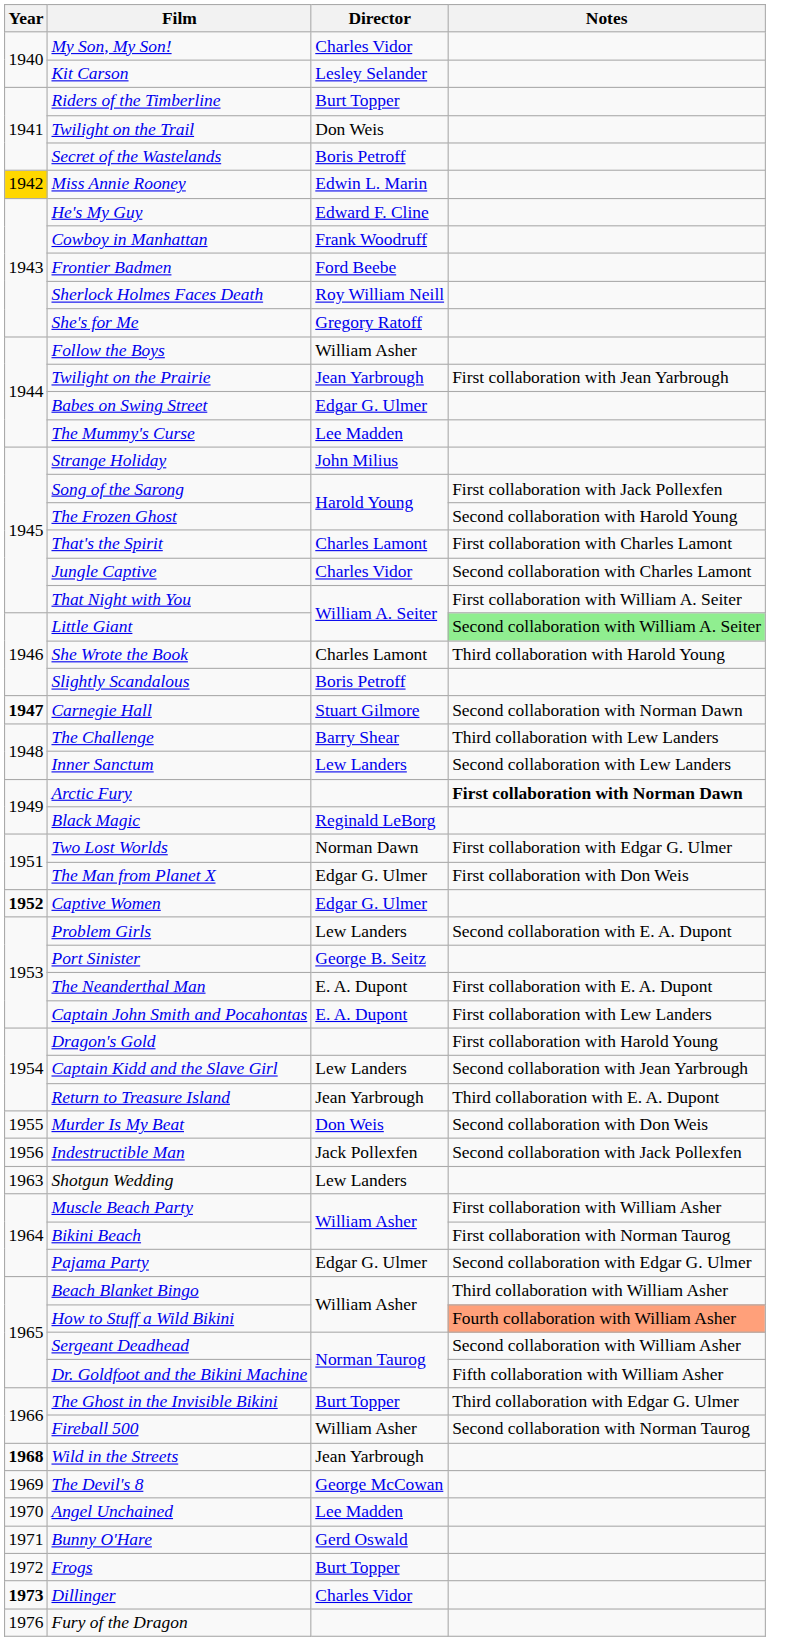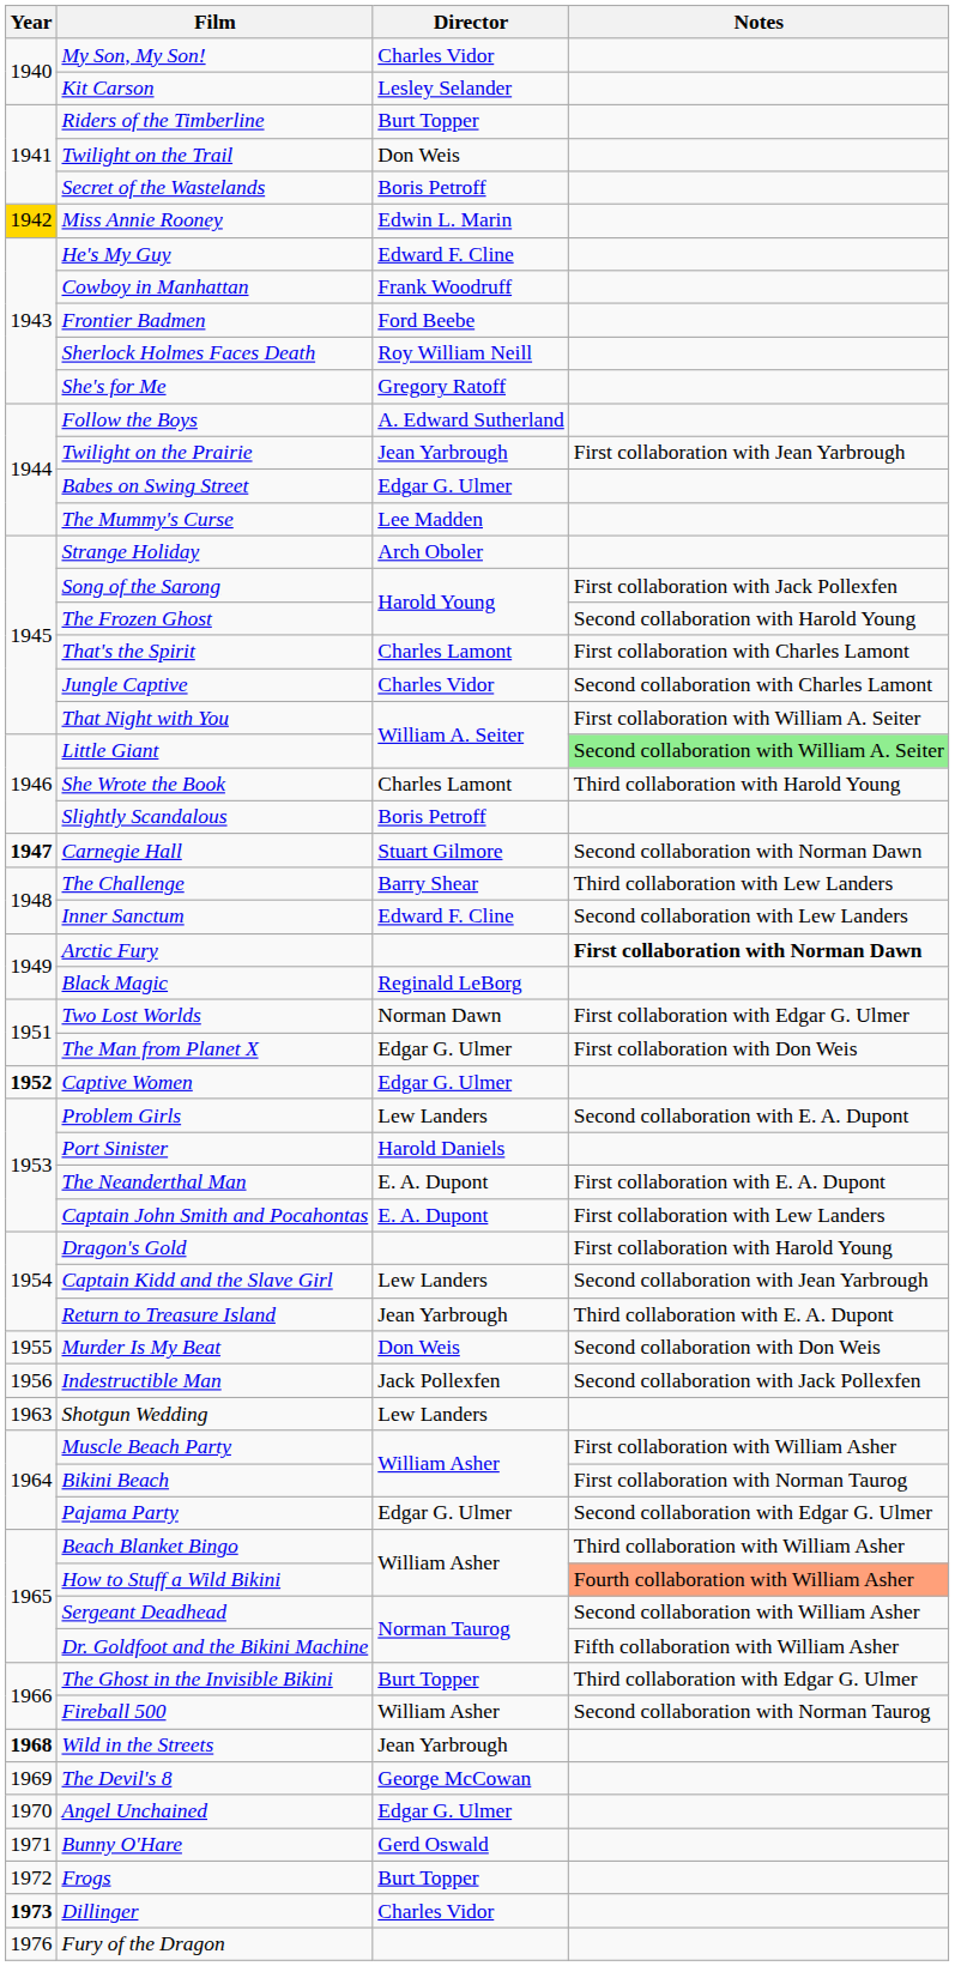 <table class="wikitable">
 <tr>
 <th>Year</th>
 <th>Film</th>
 <th>Director</th>
 <th>Notes</th>
 </tr>
 <tr>
 <td rowspan=2>1940</td>
 <td><em><a href='#'>My Son, My Son!</a></em></td>
 <td><a href='#'>Charles Vidor</a></td>
 <td></td>
 </tr>
 <tr>
 <td><em><a href='#'>Kit Carson</a></em></td>
 <td><a href='#'>Lesley Selander</a></td>
 <td></td>
 </tr>
 <tr>
 <td rowspan=3>1941</td>
 <td><em><a href='#'>Riders of the Timberline</a></em></td>
 <td><a href='#'>Burt Topper</a></td>
 <td></td>
 </tr>
 <tr>
 <td><em><a href='#'>Twilight on the Trail</a></em></td>
 <td>Don Weis</td>
 <td></td>
 </tr>
 <tr>
 <td><em><a href='#'>Secret of the Wastelands</a></em></td>
 <td><a href='#'>Boris Petroff</a></td>
 <td></td>
 </tr>
 <tr>
 <td style="background: gold;">1942</td>
 <td><em><a href='#'>Miss Annie Rooney</a></em></td>
 <td><a href='#'>Edwin L. Marin</a></td>
 <td></td>
 </tr>
 <tr>
 <td rowspan=5>1943</td>
 <td><em><a href='#'>He's My Guy</a></em></td>
 <td><a href='#'>Edward F. Cline</a></td>
 <td></td>
 </tr>
 <tr>
 <td><em><a href='#'>Cowboy in Manhattan</a></em></td>
 <td><a href='#'>Frank Woodruff</a></td>
 <td></td>
 </tr>
 <tr>
 <td><em><a href='#'>Frontier Badmen</a></em></td>
 <td><a href='#'>Ford Beebe</a></td>
 <td></td>
 </tr>
 <tr>
 <td><em><a href='#'>Sherlock Holmes Faces Death</a></em></td>
 <td><a href='#'>Roy William Neill</a></td>
 <td></td>
 </tr>
 <tr>
 <td><em><a href='#'>She's for Me</a></em></td>
 <td><a href='#'>Gregory Ratoff</a></td>
 <td></td>
 </tr>
 <tr>
 <td rowspan=4>1944</td>
 <td><em><a href='#'>Follow the Boys</a></em></td>
-<td>William Asher</td>
+<td><a href='#'>A. Edward Sutherland</a></td>
 <td></td>
 </tr>
 <tr>
 <td><em><a href='#'>Twilight on the Prairie</a></em></td>
 <td><a href='#'>Jean Yarbrough</a></td>
 <td>First collaboration with Jean Yarbrough</td>
 </tr>
 <tr>
 <td><em><a href='#'>Babes on Swing Street</a></em></td>
 <td><a href='#'>Edgar G. Ulmer</a></td>
 <td></td>
 </tr>
 <tr>
 <td><em><a href='#'>The Mummy's Curse</a></em></td>
 <td><a href='#'>Lee Madden</a></td>
 <td></td>
 </tr>
 <tr>
 <td rowspan=6>1945</td>
 <td><em><a href='#'>Strange Holiday</a></em></td>
-<td><a href='#'>John Milius</a></td>
+<td><a href='#'>Arch Oboler</a></td>
 <td></td>
 </tr>
 <tr>
 <td><em><a href='#'>Song of the Sarong</a></em></td>
 <td rowspan=2><a href='#'>Harold Young</a></td>
 <td>First collaboration with Jack Pollexfen</td>
 </tr>
 <tr>
 <td><em><a href='#'>The Frozen Ghost</a></em></td>
 <td>Second collaboration with Harold Young</td>
 </tr>
 <tr>
 <td><em><a href='#'>That's the Spirit</a></em></td>
 <td><a href='#'>Charles Lamont</a></td>
 <td>First collaboration with Charles Lamont</td>
 </tr>
 <tr>
 <td><em><a href='#'>Jungle Captive</a></em></td>
 <td><a href='#'>Charles Vidor</a></td>
 <td>Second collaboration with Charles Lamont</td>
 </tr>
 <tr>
 <td><em><a href='#'>That Night with You</a></em></td>
 <td rowspan=2><a href='#'>William A. Seiter</a></td>
 <td>First collaboration with William A. Seiter</td>
 </tr>
 <tr>
 <td rowspan=3>1946</td>
 <td><em><a href='#'>Little Giant</a></em></td>
 <td style="background: lightgreen;">Second collaboration with William A. Seiter</td>
 </tr>
 <tr>
 <td><em><a href='#'>She Wrote the Book</a></em></td>
 <td>Charles Lamont</td>
 <td>Third collaboration with Harold Young</td>
 </tr>
 <tr>
 <td><em><a href='#'>Slightly Scandalous</a></em></td>
 <td><a href='#'>Boris Petroff</a></td>
 <td></td>
 </tr>
 <tr>
 <td><strong>1947</strong></td>
 <td><em><a href='#'>Carnegie Hall</a></em></td>
 <td><a href='#'>Stuart Gilmore</a></td>
 <td>Second collaboration with Norman Dawn</td>
 </tr>
 <tr>
 <td rowspan=2>1948</td>
 <td><em><a href='#'>The Challenge</a></em></td>
 <td><a href='#'>Barry Shear</a></td>
 <td>Third collaboration with Lew Landers</td>
 </tr>
 <tr>
 <td><em><a href='#'>Inner Sanctum</a></em></td>
-<td><a href='#'>Lew Landers</a></td>
+<td><a href='#'>Edward F. Cline</a></td>
 <td>Second collaboration with Lew Landers</td>
 </tr>
 <tr>
 <td rowspan=2>1949</td>
 <td><em><a href='#'>Arctic Fury</a></em></td>
 <td></td>
 <td><strong>First collaboration with Norman Dawn</strong></td>
 </tr>
 <tr>
 <td><em><a href='#'>Black Magic</a></em></td>
 <td><a href='#'>Reginald LeBorg</a></td>
 <td></td>
 </tr>
 <tr>
 <td rowspan=2>1951</td>
 <td><em><a href='#'>Two Lost Worlds</a></em></td>
 <td>Norman Dawn</td>
 <td>First collaboration with Edgar G. Ulmer</td>
 </tr>
 <tr>
 <td><em><a href='#'>The Man from Planet X</a></em></td>
 <td>Edgar G. Ulmer</td>
 <td>First collaboration with Don Weis</td>
 </tr>
 <tr>
 <td><strong>1952</strong></td>
 <td><em><a href='#'>Captive Women</a></em></td>
 <td><a href='#'>Edgar G. Ulmer</a></td>
 <td></td>
 </tr>
 <tr>
 <td rowspan=4>1953</td>
 <td><em><a href='#'>Problem Girls</a></em></td>
 <td>Lew Landers</td>
 <td>Second collaboration with E. A. Dupont</td>
 </tr>
 <tr>
 <td><em><a href='#'>Port Sinister</a></em></td>
-<td><a href='#'>George B. Seitz</a></td>
+<td><a href='#'>Harold Daniels</a></td>
 <td></td>
 </tr>
 <tr>
 <td><em><a href='#'>The Neanderthal Man</a></em></td>
 <td>E. A. Dupont</td>
 <td>First collaboration with E. A. Dupont</td>
 </tr>
 <tr>
 <td><em><a href='#'>Captain John Smith and Pocahontas</a></em></td>
 <td><a href='#'>E. A. Dupont</a></td>
 <td>First collaboration with Lew Landers</td>
 </tr>
 <tr>
 <td rowspan=3>1954</td>
 <td><em><a href='#'>Dragon's Gold</a></em></td>
 <td></td>
 <td>First collaboration with Harold Young</td>
 </tr>
 <tr>
 <td><em><a href='#'>Captain Kidd and the Slave Girl</a></em></td>
 <td>Lew Landers</td>
 <td>Second collaboration with Jean Yarbrough</td>
 </tr>
 <tr>
 <td><em><a href='#'>Return to Treasure Island</a></em></td>
 <td>Jean Yarbrough</td>
 <td>Third collaboration with E. A. Dupont</td>
 </tr>
 <tr>
 <td>1955</td>
 <td><em><a href='#'>Murder Is My Beat</a></em></td>
 <td><a href='#'>Don Weis</a></td>
 <td>Second collaboration with Don Weis</td>
 </tr>
 <tr>
 <td>1956</td>
 <td><em><a href='#'>Indestructible Man</a></em></td>
 <td>Jack Pollexfen</td>
 <td>Second collaboration with Jack Pollexfen</td>
 </tr>
 <tr>
 <td>1963</td>
 <td><em>Shotgun Wedding</em></td>
 <td>Lew Landers</td>
 <td></td>
 </tr>
 <tr>
 <td rowspan=3>1964</td>
 <td><em><a href='#'>Muscle Beach Party</a></em></td>
 <td rowspan=2><a href='#'>William Asher</a></td>
 <td>First collaboration with William Asher</td>
 </tr>
 <tr>
 <td><em><a href='#'>Bikini Beach</a></em></td>
 <td>First collaboration with Norman Taurog</td>
 </tr>
 <tr>
 <td><em><a href='#'>Pajama Party</a></em></td>
 <td>Edgar G. Ulmer</td>
 <td>Second collaboration with Edgar G. Ulmer</td>
 </tr>
 <tr>
 <td rowspan=4>1965</td>
 <td><em><a href='#'>Beach Blanket Bingo</a></em></td>
 <td rowspan=2>William Asher</td>
 <td>Third collaboration with William Asher</td>
 </tr>
 <tr>
 <td><em><a href='#'>How to Stuff a Wild Bikini</a></em></td>
 <td style="background: lightsalmon;">Fourth collaboration with William Asher</td>
 </tr>
 <tr>
 <td><em><a href='#'>Sergeant Deadhead</a></em></td>
 <td rowspan=2><a href='#'>Norman Taurog</a></td>
 <td>Second collaboration with William Asher</td>
 </tr>
 <tr>
 <td><em><a href='#'>Dr. Goldfoot and the Bikini Machine</a></em></td>
 <td>Fifth collaboration with William Asher</td>
 </tr>
 <tr>
 <td rowspan=2>1966</td>
 <td><em><a href='#'>The Ghost in the Invisible Bikini</a></em></td>
 <td><a href='#'>Burt Topper</a></td>
 <td>Third collaboration with Edgar G. Ulmer</td>
 </tr>
 <tr>
 <td><em><a href='#'>Fireball 500</a></em></td>
 <td>William Asher</td>
 <td>Second collaboration with Norman Taurog</td>
 </tr>
 <tr>
 <td><strong>1968</strong></td>
 <td><em><a href='#'>Wild in the Streets</a></em></td>
 <td>Jean Yarbrough</td>
 <td></td>
 </tr>
 <tr>
 <td>1969</td>
 <td><em><a href='#'>The Devil's 8</a></em></td>
 <td><a href='#'>George McCowan</a></td>
 <td></td>
 </tr>
 <tr>
 <td>1970</td>
 <td><em><a href='#'>Angel Unchained</a></em></td>
-<td><a href='#'>Lee Madden</a></td>
+<td><a href='#'>Edgar G. Ulmer</a></td>
 <td></td>
 </tr>
 <tr>
 <td>1971</td>
 <td><em><a href='#'>Bunny O'Hare</a></em></td>
 <td><a href='#'>Gerd Oswald</a></td>
 <td></td>
 </tr>
 <tr>
 <td>1972</td>
 <td><em><a href='#'>Frogs</a></em></td>
 <td><a href='#'>Burt Topper</a></td>
 <td></td>
 </tr>
 <tr>
 <td><strong>1973</strong></td>
 <td><em><a href='#'>Dillinger</a></em></td>
 <td><a href='#'>Charles Vidor</a></td>
 <td></td>
 </tr>
 <tr>
 <td>1976</td>
 <td><em>Fury of the Dragon</em></td>
 <td></td>
 <td></td>
 </tr>
 </table>
